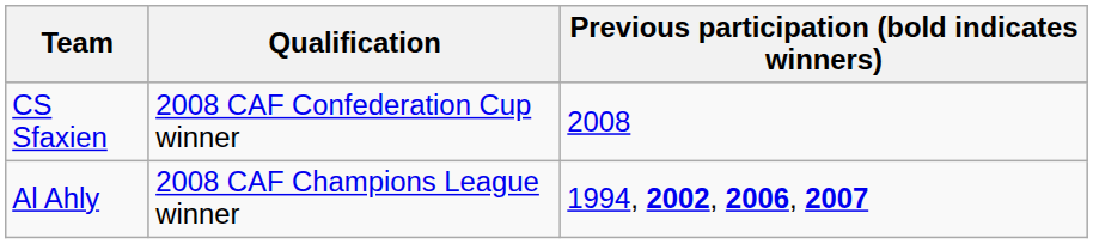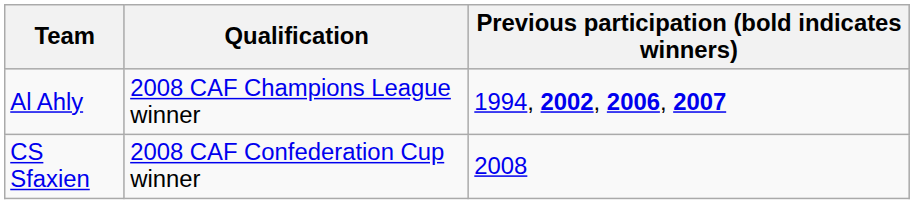 <table class="wikitable">
 <tr>
 <th>Team</th>
 <th>Qualification</th>
 <th>Previous participation (bold indicates winners)</th>
 </tr>
 <tr>
+<td> <a href='#'>Al Ahly</a></td>
+<td><a href='#'>2008 CAF Champions League</a> winner</td>
+<td><a href='#'>1994</a>, <strong><a href='#'>2002</a></strong>, <strong><a href='#'>2006</a></strong>, <strong><a href='#'>2007</a></strong></td>
+</tr>
+<tr>
 <td> <a href='#'>CS Sfaxien</a></td>
 <td><a href='#'>2008 CAF Confederation Cup</a> winner</td>
 <td><a href='#'>2008</a></td>
 </tr>
-<tr>
-<td> <a href='#'>Al Ahly</a></td>
-<td><a href='#'>2008 CAF Champions League</a> winner</td>
-<td><a href='#'>1994</a>, <strong><a href='#'>2002</a></strong>, <strong><a href='#'>2006</a></strong>, <strong><a href='#'>2007</a></strong></td>
-</tr>
 </table>
